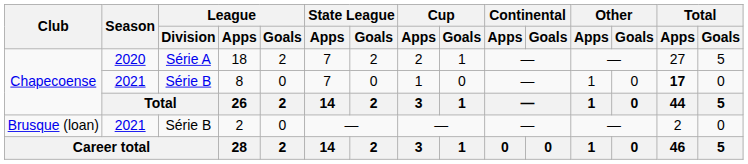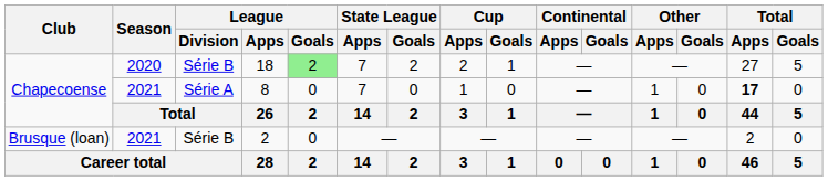 <table class="wikitable" style="text-align: center;">
 <tr>
 <th rowspan="2">Club</th>
 <th rowspan="2">Season</th>
 <th colspan="3">League</th>
 <th colspan="2">State League</th>
 <th colspan="2">Cup</th>
 <th colspan="2">Continental</th>
 <th colspan="2">Other</th>
 <th colspan="2">Total</th>
 </tr>
 <tr>
 <th>Division</th>
 <th>Apps</th>
 <th>Goals</th>
 <th>Apps</th>
 <th>Goals</th>
 <th>Apps</th>
 <th>Goals</th>
 <th>Apps</th>
 <th>Goals</th>
 <th>Apps</th>
 <th>Goals</th>
 <th>Apps</th>
 <th>Goals</th>
 </tr>
 <tr>
 <td rowspan="3" valign="center"><a href='#'>Chapecoense</a></td>
 <td><a href='#'>2020</a></td>
-<td><a href='#'>Série A</a></td>
+<td><a href='#'>Série B</a></td>
 <td>18</td>
-<td>2</td>
+<td style="background: lightgreen;">2</td>
 <td>7</td>
 <td>2</td>
 <td>2</td>
 <td>1</td>
 <td colspan="2">—</td>
 <td colspan="2">—</td>
 <td>27</td>
 <td>5</td>
 </tr>
 <tr>
 <td><a href='#'>2021</a></td>
-<td><a href='#'>Série B</a></td>
+<td><a href='#'>Série A</a></td>
 <td>8</td>
 <td>0</td>
 <td>7</td>
 <td>0</td>
 <td>1</td>
 <td>0</td>
 <td colspan="2">—</td>
 <td>1</td>
 <td>0</td>
 <td><strong>17</strong></td>
 <td>0</td>
 </tr>
 <tr>
 <th colspan="2">Total</th>
 <th>26</th>
 <th>2</th>
 <th>14</th>
 <th>2</th>
 <th>3</th>
 <th>1</th>
 <th colspan="2">—</th>
 <th>1</th>
 <th>0</th>
 <th>44</th>
 <th>5</th>
 </tr>
 <tr>
 <td><a href='#'>Brusque</a> (loan)</td>
 <td><a href='#'>2021</a></td>
 <td>Série B</td>
 <td>2</td>
 <td>0</td>
 <td colspan="2">—</td>
 <td colspan="2">—</td>
 <td colspan="2">—</td>
 <td colspan="2">—</td>
 <td>2</td>
 <td>0</td>
 </tr>
 <tr>
 <th colspan="3"><strong>Career total</strong></th>
 <th>28</th>
 <th>2</th>
 <th>14</th>
 <th>2</th>
 <th>3</th>
 <th>1</th>
 <th>0</th>
 <th>0</th>
 <th>1</th>
 <th>0</th>
 <th>46</th>
 <th>5</th>
 </tr>
 </table>
